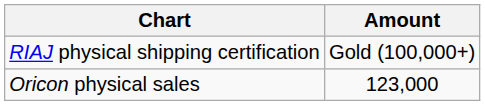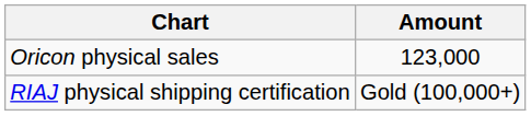 <table class="wikitable">
 <tr>
 <th>Chart</th>
 <th>Amount</th>
 </tr>
 <tr>
+<td><em>Oricon</em> physical sales</td>
+<td align="center">123,000</td>
+</tr>
+<tr>
 <td><em><a href='#'>RIAJ</a></em> physical shipping certification</td>
 <td align="center">Gold (100,000+)</td>
 </tr>
-<tr>
-<td><em>Oricon</em> physical sales</td>
-<td align="center">123,000</td>
-</tr>
 </table>
